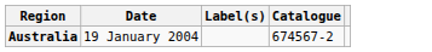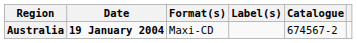 <table class="wikitable plainrowheaders">
 <tr>
 <th scope="col">Region</th>
 <th scope="col">Date</th>
+<th scope="col">Format(s)</th>
 <th scope="col">Label(s)</th>
 <th scope="col">Catalogue</th>
 <th scope="col"></th>
 </tr>
 <tr>
 <th scope="row">Australia</th>
-<td>19 January 2004</td>
+<td><strong>19 January 2004</strong></td>
+<td>Maxi-CD</td>
 <td></td>
 <td>674567-2</td>
 <td></td>
 </tr>
 </table>
